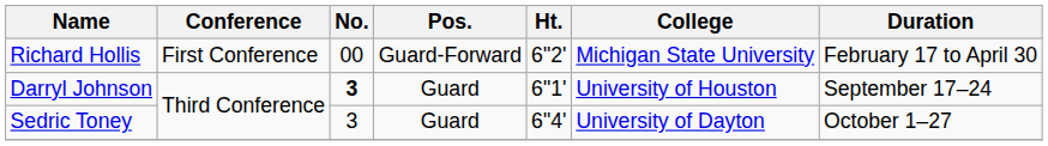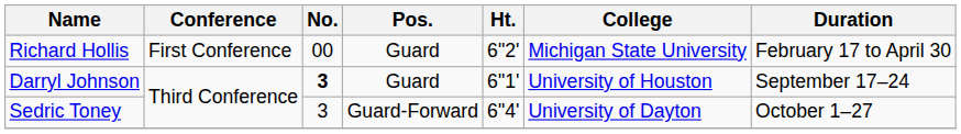 <table class="wikitable" border="1">
 <tr>
 <th>Name</th>
 <th>Conference</th>
 <th>No.</th>
 <th>Pos.</th>
 <th>Ht.</th>
 <th>College</th>
 <th>Duration</th>
 </tr>
 <tr>
 <td><a href='#'>Richard Hollis</a></td>
 <td>First Conference</td>
 <td align=center>00</td>
-<td align=center>Guard-Forward</td>
+<td align=center>Guard</td>
 <td align=center>6"2'</td>
 <td><a href='#'>Michigan State University</a></td>
 <td>February 17 to April 30</td>
 </tr>
 <tr>
 <td><a href='#'>Darryl Johnson</a></td>
 <td rowspan="2">Third Conference</td>
 <td align=center><strong>3</strong></td>
 <td align=center>Guard</td>
 <td align=center>6"1'</td>
 <td><a href='#'>University of Houston</a></td>
 <td>September 17–24</td>
 </tr>
 <tr>
 <td><a href='#'>Sedric Toney</a></td>
 <td align=center>3</td>
-<td align=center>Guard</td>
+<td align=center>Guard-Forward</td>
 <td align=center>6"4'</td>
 <td><a href='#'>University of Dayton</a></td>
 <td>October 1–27</td>
 </tr>
 <tr>
 </tr>
 </table>
